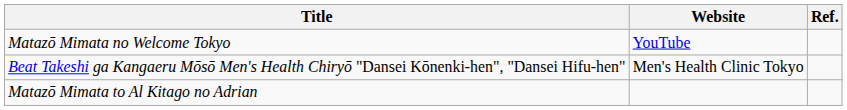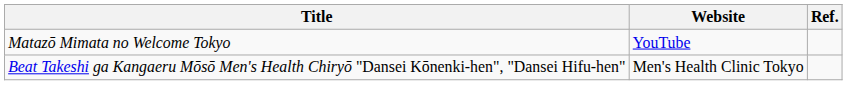 <table class="wikitable">
 <tr>
 <th>Title</th>
 <th>Website</th>
 <th>Ref.</th>
 </tr>
 <tr>
 <td><em>Matazō Mimata no Welcome Tokyo</em></td>
 <td><a href='#'>YouTube</a></td>
 <td></td>
 </tr>
 <tr>
 <td><em><a href='#'>Beat Takeshi</a> ga Kangaeru Mōsō Men's Health Chiryō</em> "Dansei Kōnenki-hen", "Dansei Hifu-hen"</td>
 <td>Men's Health Clinic Tokyo</td>
 <td></td>
 </tr>
-<tr>
-<td><em>Matazō Mimata to Al Kitago no Adrian</em></td>
-<td></td>
-<td></td>
-</tr>
 </table>
